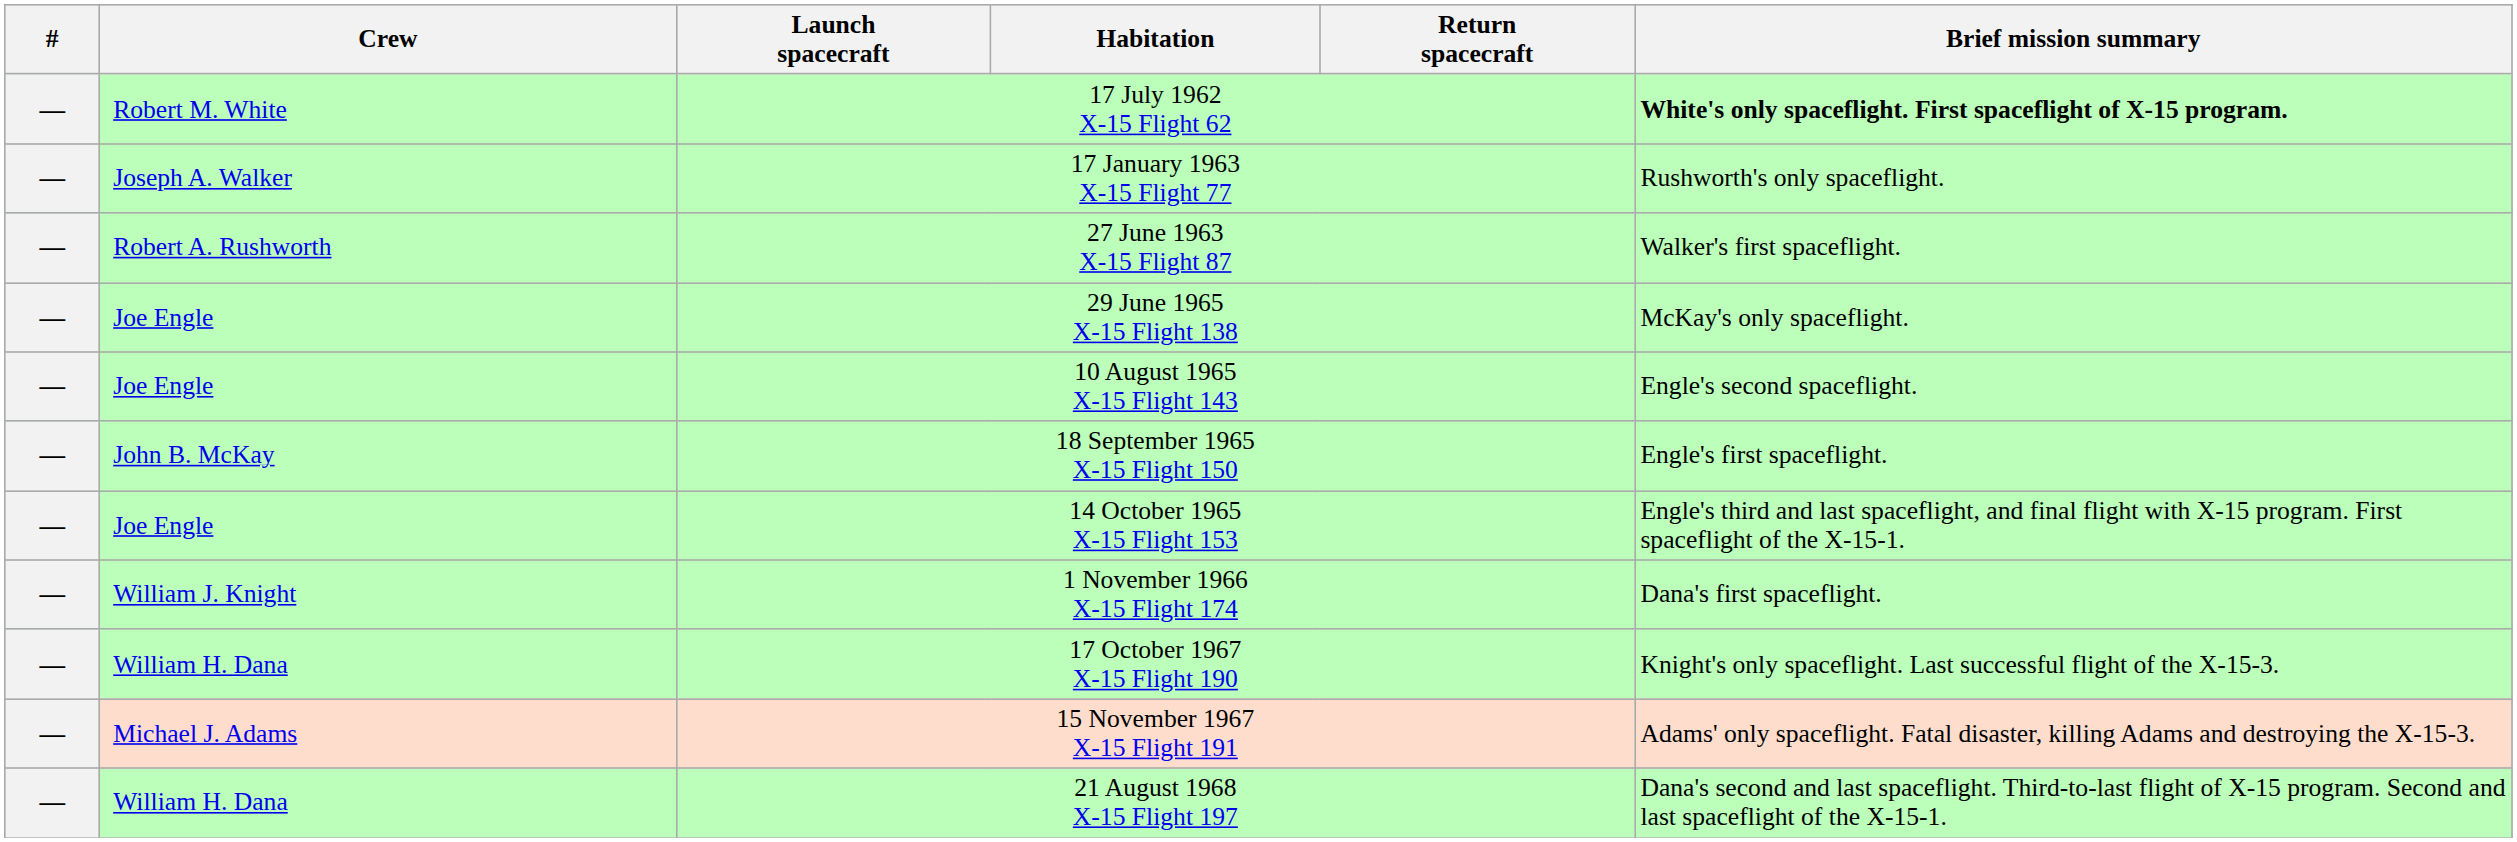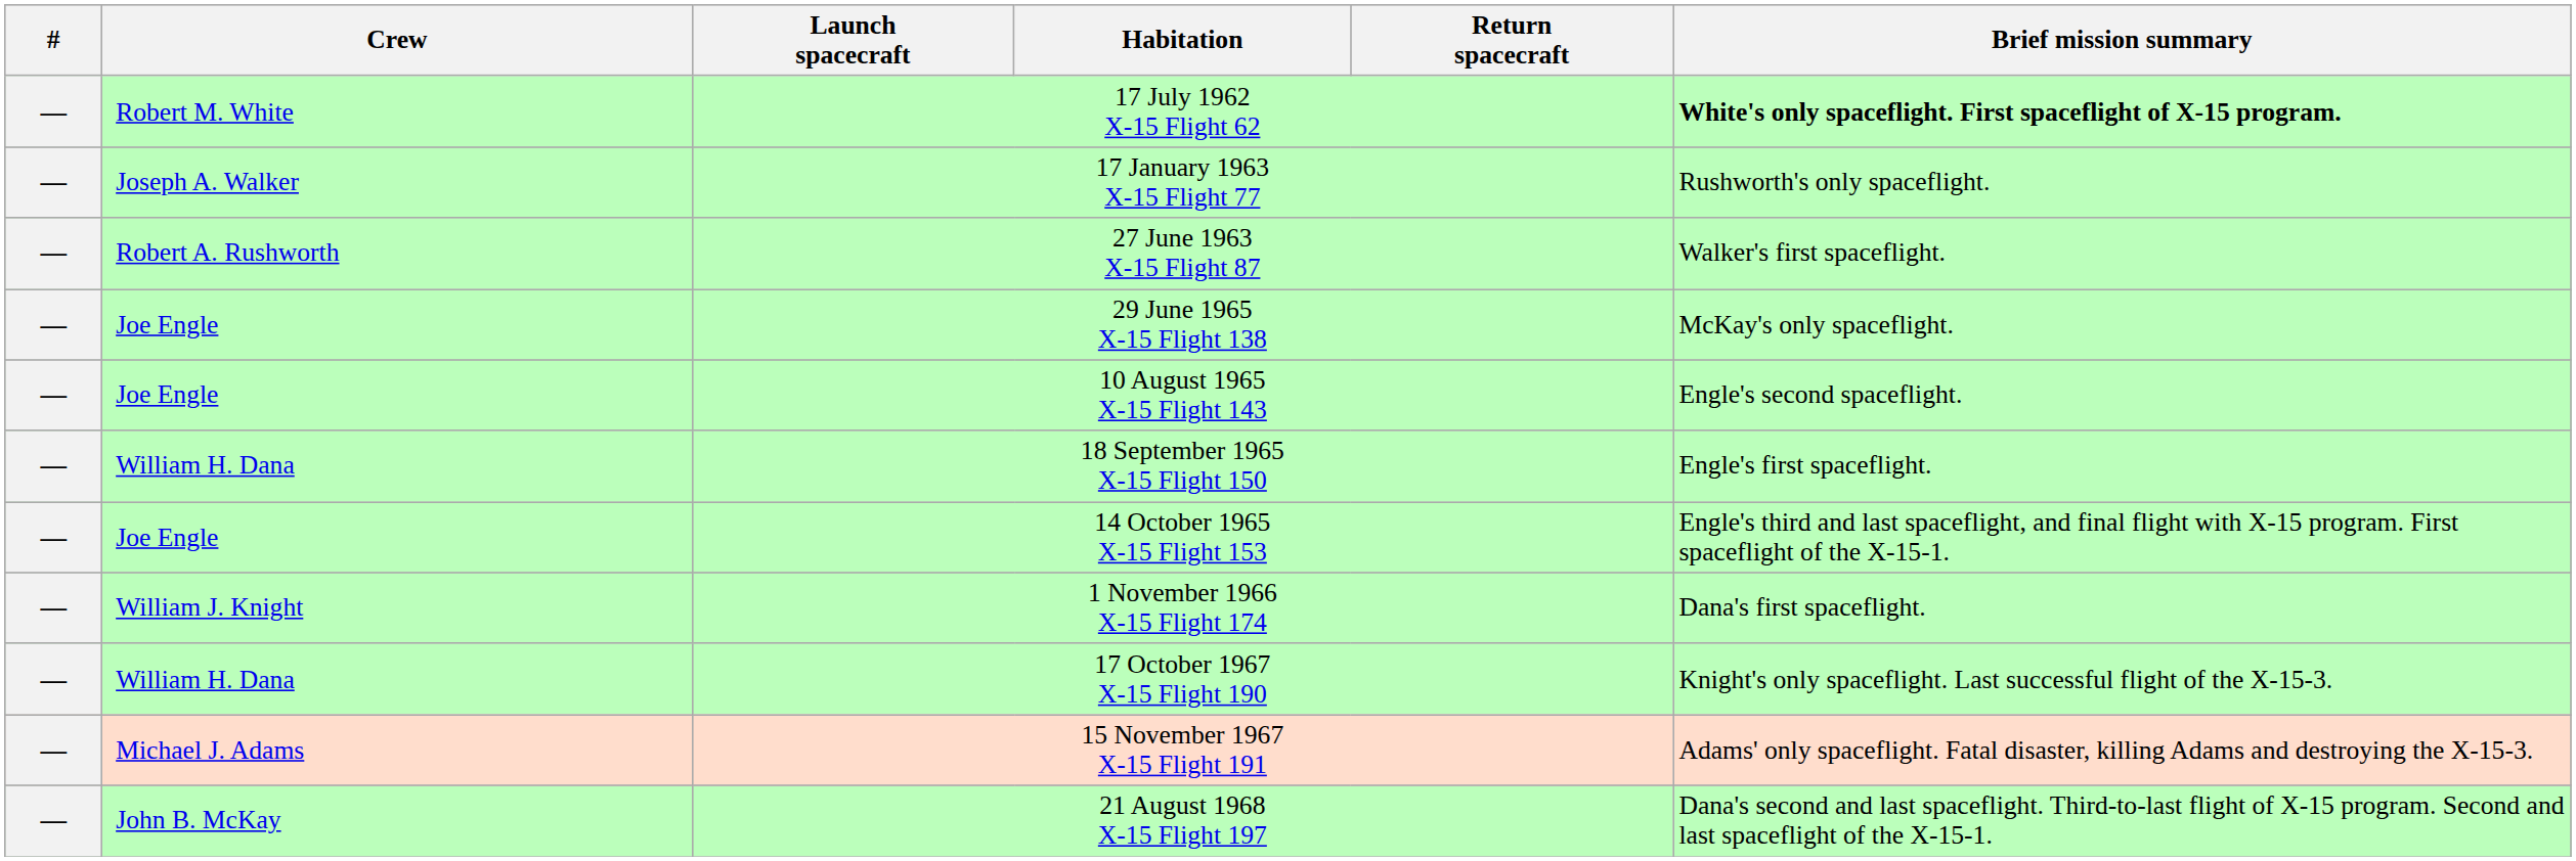 <table class="wikitable" style="text-align:center;">
 <tr>
 <th>#</th>
 <th style="width:23%;">Crew</th>
 <th>Launch<br>spacecraft</th>
 <th colspan=2>Habitation</th>
 <th>Return<br>spacecraft</th>
 <th style="width:35%;">Brief mission summary</th>
 </tr>
 <tr style="background:#bfb;">
 <th>—</th>
 <td style="padding-left:0.5em; padding-left:0.5em; text-align:left;"> <a href='#'>Robert M. White</a></td>
 <td colspan=4>17 July 1962<br> <a href='#'>X-15 Flight 62</a></td>
 <td align="left"><strong>White's only spaceflight.  First spaceflight of X-15 program.</strong></td>
 </tr>
 <tr style="background:#bfb;">
 <th>—</th>
 <td style="padding-left:0.5em; padding-left:0.5em; text-align:left;"> <a href='#'>Joseph A. Walker</a></td>
 <td colspan=4>17 January 1963<br> <a href='#'>X-15 Flight 77</a></td>
 <td align="left">Rushworth's only spaceflight.</td>
 </tr>
 <tr style="background:#bfb;">
 <th>—</th>
 <td style="padding-left:0.5em; padding-left:0.5em; text-align:left;"> <a href='#'>Robert A. Rushworth</a></td>
 <td colspan=4>27 June 1963<br> <a href='#'>X-15 Flight 87</a></td>
 <td align="left">Walker's first spaceflight.</td>
 </tr>
 <tr style="background:#bfb;">
 <th>—</th>
 <td style="padding-left:0.5em; padding-left:0.5em; text-align:left;"> <a href='#'>Joe Engle</a></td>
 <td colspan=4>29 June 1965<br> <a href='#'>X-15 Flight 138</a></td>
 <td align="left">McKay's only spaceflight.</td>
 </tr>
 <tr style="background:#bfb;">
 <th>—</th>
 <td style="padding-left:0.5em; padding-left:0.5em; text-align:left;"> <a href='#'>Joe Engle</a></td>
 <td colspan=4>10 August 1965<br> <a href='#'>X-15 Flight 143</a></td>
 <td align="left">Engle's second spaceflight.</td>
 </tr>
 <tr style="background:#bfb;">
 <th>—</th>
-<td style="padding-left:0.5em; padding-left:0.5em; text-align:left;"> <a href='#'>John B. McKay</a></td>
+<td style="padding-left:0.5em; padding-left:0.5em; text-align:left;"> <a href='#'>William H. Dana</a></td>
 <td colspan=4>18 September 1965<br> <a href='#'>X-15 Flight 150</a></td>
 <td align="left">Engle's first spaceflight.</td>
 </tr>
 <tr style="background:#bfb;">
 <th>—</th>
 <td style="padding-left:0.5em; padding-left:0.5em; text-align:left;"> <a href='#'>Joe Engle</a></td>
 <td colspan=4>14 October 1965<br> <a href='#'>X-15 Flight 153</a></td>
 <td align="left">Engle's third and last spaceflight, and final flight with X-15 program.  First spaceflight of the X-15-1.</td>
 </tr>
 <tr style="background:#bfb;">
 <th>—</th>
 <td style="padding-left:0.5em; padding-left:0.5em; text-align:left;"> <a href='#'>William J. Knight</a></td>
 <td colspan=4>1 November 1966<br> <a href='#'>X-15 Flight 174</a></td>
 <td align="left">Dana's first spaceflight.</td>
 </tr>
 <tr style="background:#bfb;">
 <th>—</th>
 <td style="padding-left:0.5em; padding-left:0.5em; text-align:left;"> <a href='#'>William H. Dana</a></td>
 <td colspan=4>17 October 1967<br> <a href='#'>X-15 Flight 190</a></td>
 <td align="left">Knight's only spaceflight.  Last successful flight of the X-15-3.</td>
 </tr>
 <tr style="background:#fdc;">
 <th>—</th>
 <td style="padding-left:0.5em; padding-left:0.5em; text-align:left;"> <a href='#'>Michael J. Adams</a></td>
 <td colspan=4>15 November 1967<br> <a href='#'>X-15 Flight 191</a></td>
 <td align="left">Adams' only spaceflight.  Fatal disaster, killing Adams and destroying the X-15-3.</td>
 </tr>
 <tr style="background:#bfb;">
 <th>—</th>
-<td style="padding-left:0.5em; padding-left:0.5em; text-align:left;"> <a href='#'>William H. Dana</a></td>
+<td style="padding-left:0.5em; padding-left:0.5em; text-align:left;"> <a href='#'>John B. McKay</a></td>
 <td colspan=4>21 August 1968<br> <a href='#'>X-15 Flight 197</a></td>
 <td align="left">Dana's second and last spaceflight.  Third-to-last flight of X-15 program.  Second and last spaceflight of the X-15-1.</td>
 </tr>
 <tr style="background:#bfb;">
 </tr>
 </table>
